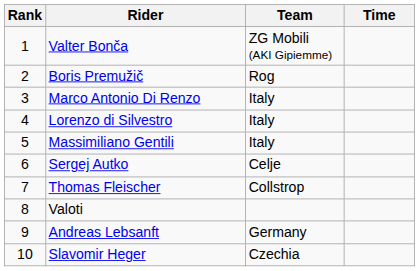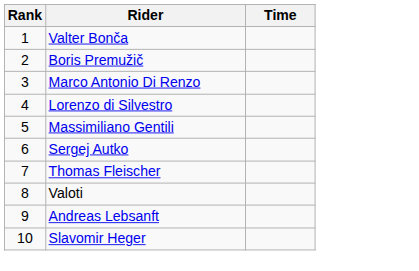 <table class="wikitable">
 <tr>
 <th>Rank</th>
 <th>Rider</th>
-<th>Team</th>
 <th>Time</th>
 </tr>
 <tr>
 <td align=center>1</td>
 <td width=220> <a href='#'>Valter Bonča</a> </td>
-<td width=105>ZG Mobili<br><small>(AKI Gipiemme)</small></td>
 <td width=72 align=right></td>
 </tr>
 <tr>
 <td align=center>2</td>
 <td> <a href='#'>Boris Premužič</a></td>
-<td>Rog</td>
 <td align=right></td>
 </tr>
 <tr>
 <td align=center>3</td>
 <td> <a href='#'>Marco Antonio Di Renzo</a> </td>
-<td>Italy</td>
 <td align=right></td>
 </tr>
 <tr>
 <td align=center>4</td>
 <td> <a href='#'>Lorenzo di Silvestro</a></td>
-<td>Italy</td>
 <td align=right></td>
 </tr>
 <tr>
 <td align=center>5</td>
 <td> <a href='#'>Massimiliano Gentili</a></td>
-<td>Italy</td>
 <td align=right></td>
 </tr>
 <tr>
 <td align=center>6</td>
 <td> <a href='#'>Sergej Autko</a> </td>
-<td>Celje</td>
 <td align=right></td>
 </tr>
 <tr>
 <td align=center>7</td>
 <td> <a href='#'>Thomas Fleischer</a></td>
-<td>Collstrop</td>
 <td align=right></td>
 </tr>
 <tr>
 <td align=center>8</td>
 <td> Valoti</td>
-<td></td>
 <td align=right></td>
 </tr>
 <tr>
 <td align=center>9</td>
 <td> <a href='#'>Andreas Lebsanft</a></td>
-<td>Germany</td>
 <td align=right></td>
 </tr>
 <tr>
 <td align=center>10</td>
 <td> <a href='#'>Slavomir Heger</a></td>
-<td>Czechia</td>
 <td align=right></td>
 </tr>
 </table>
